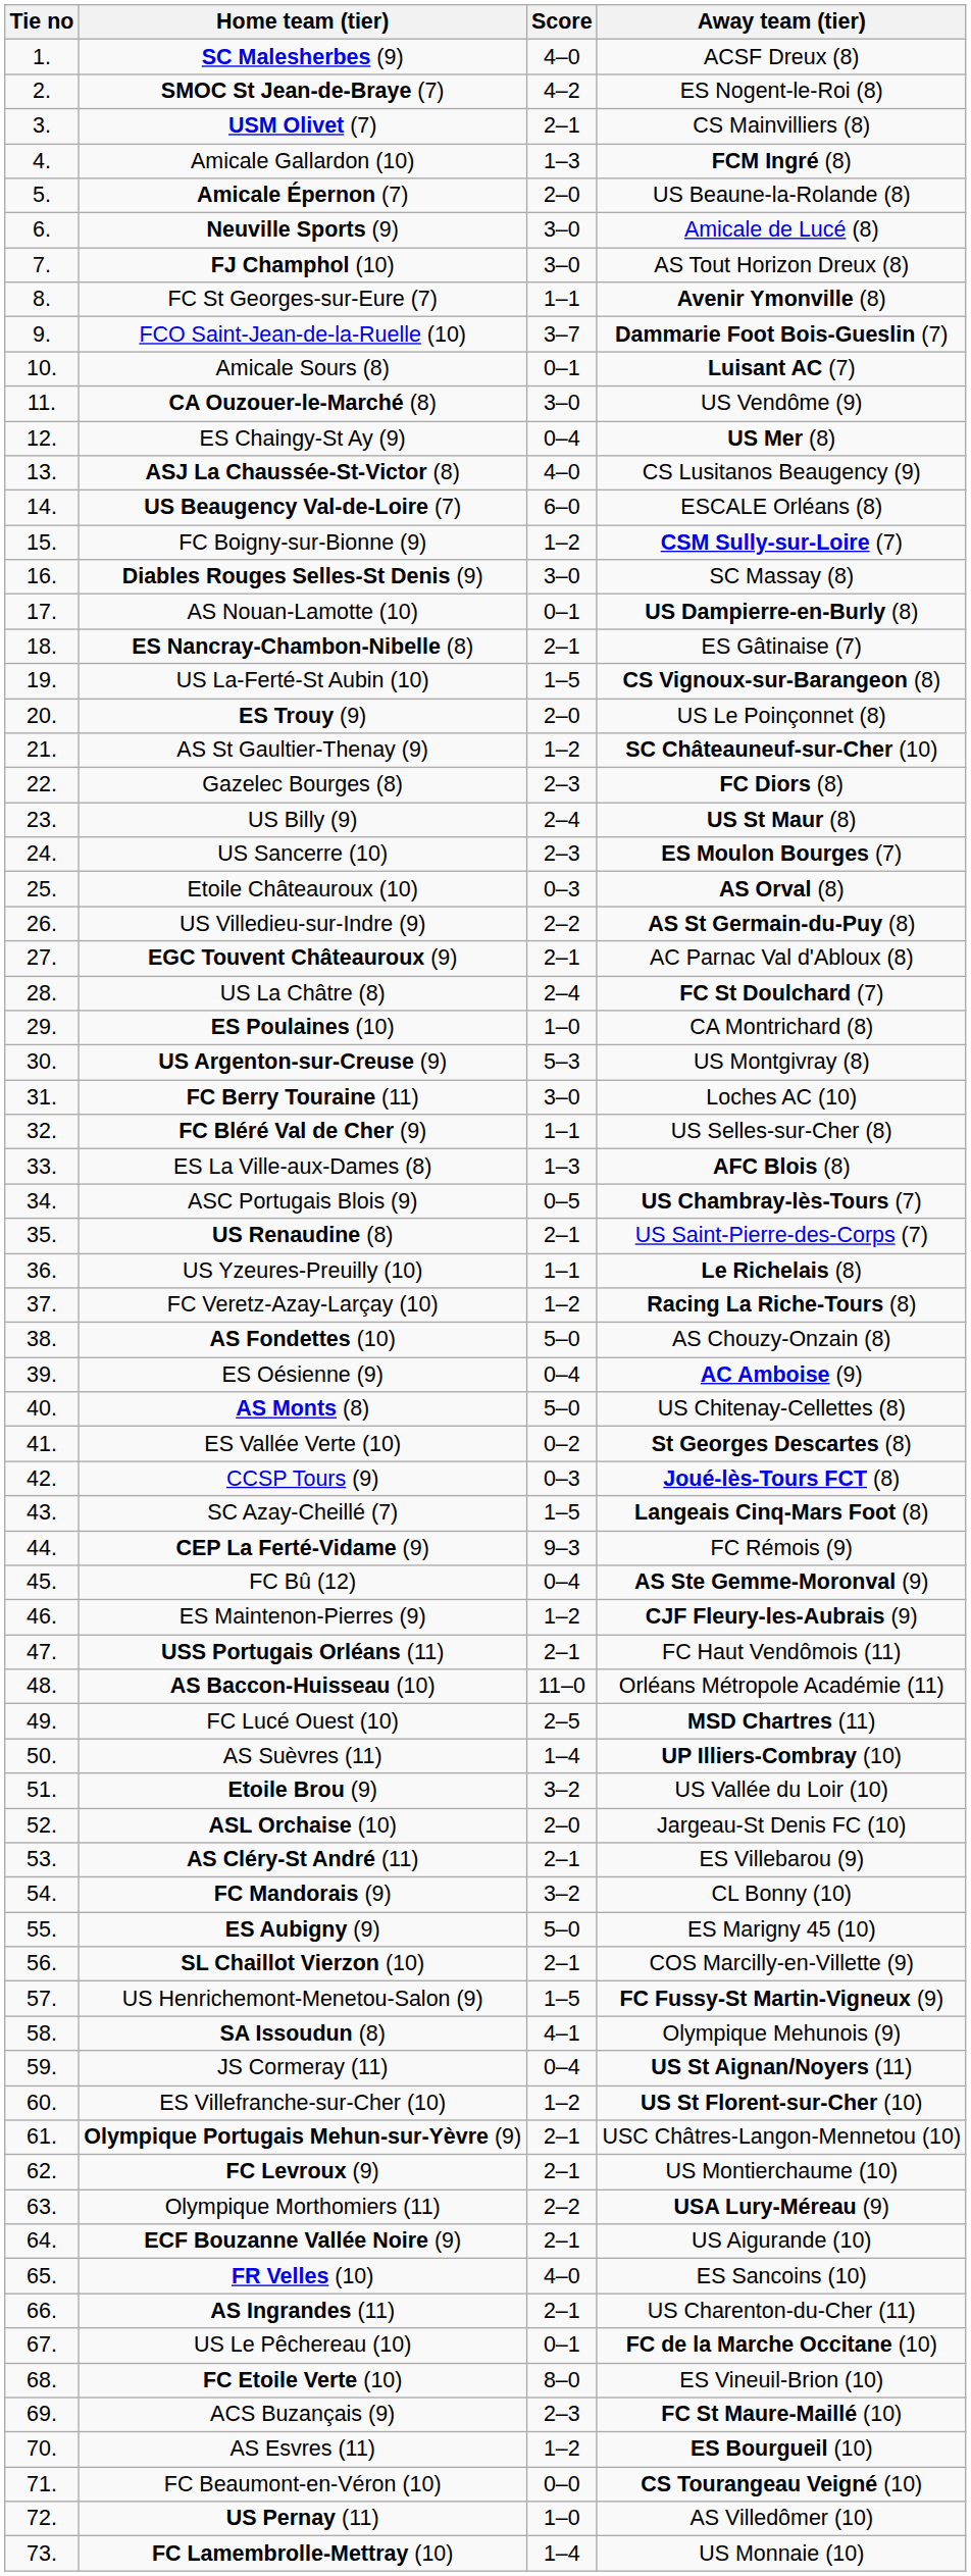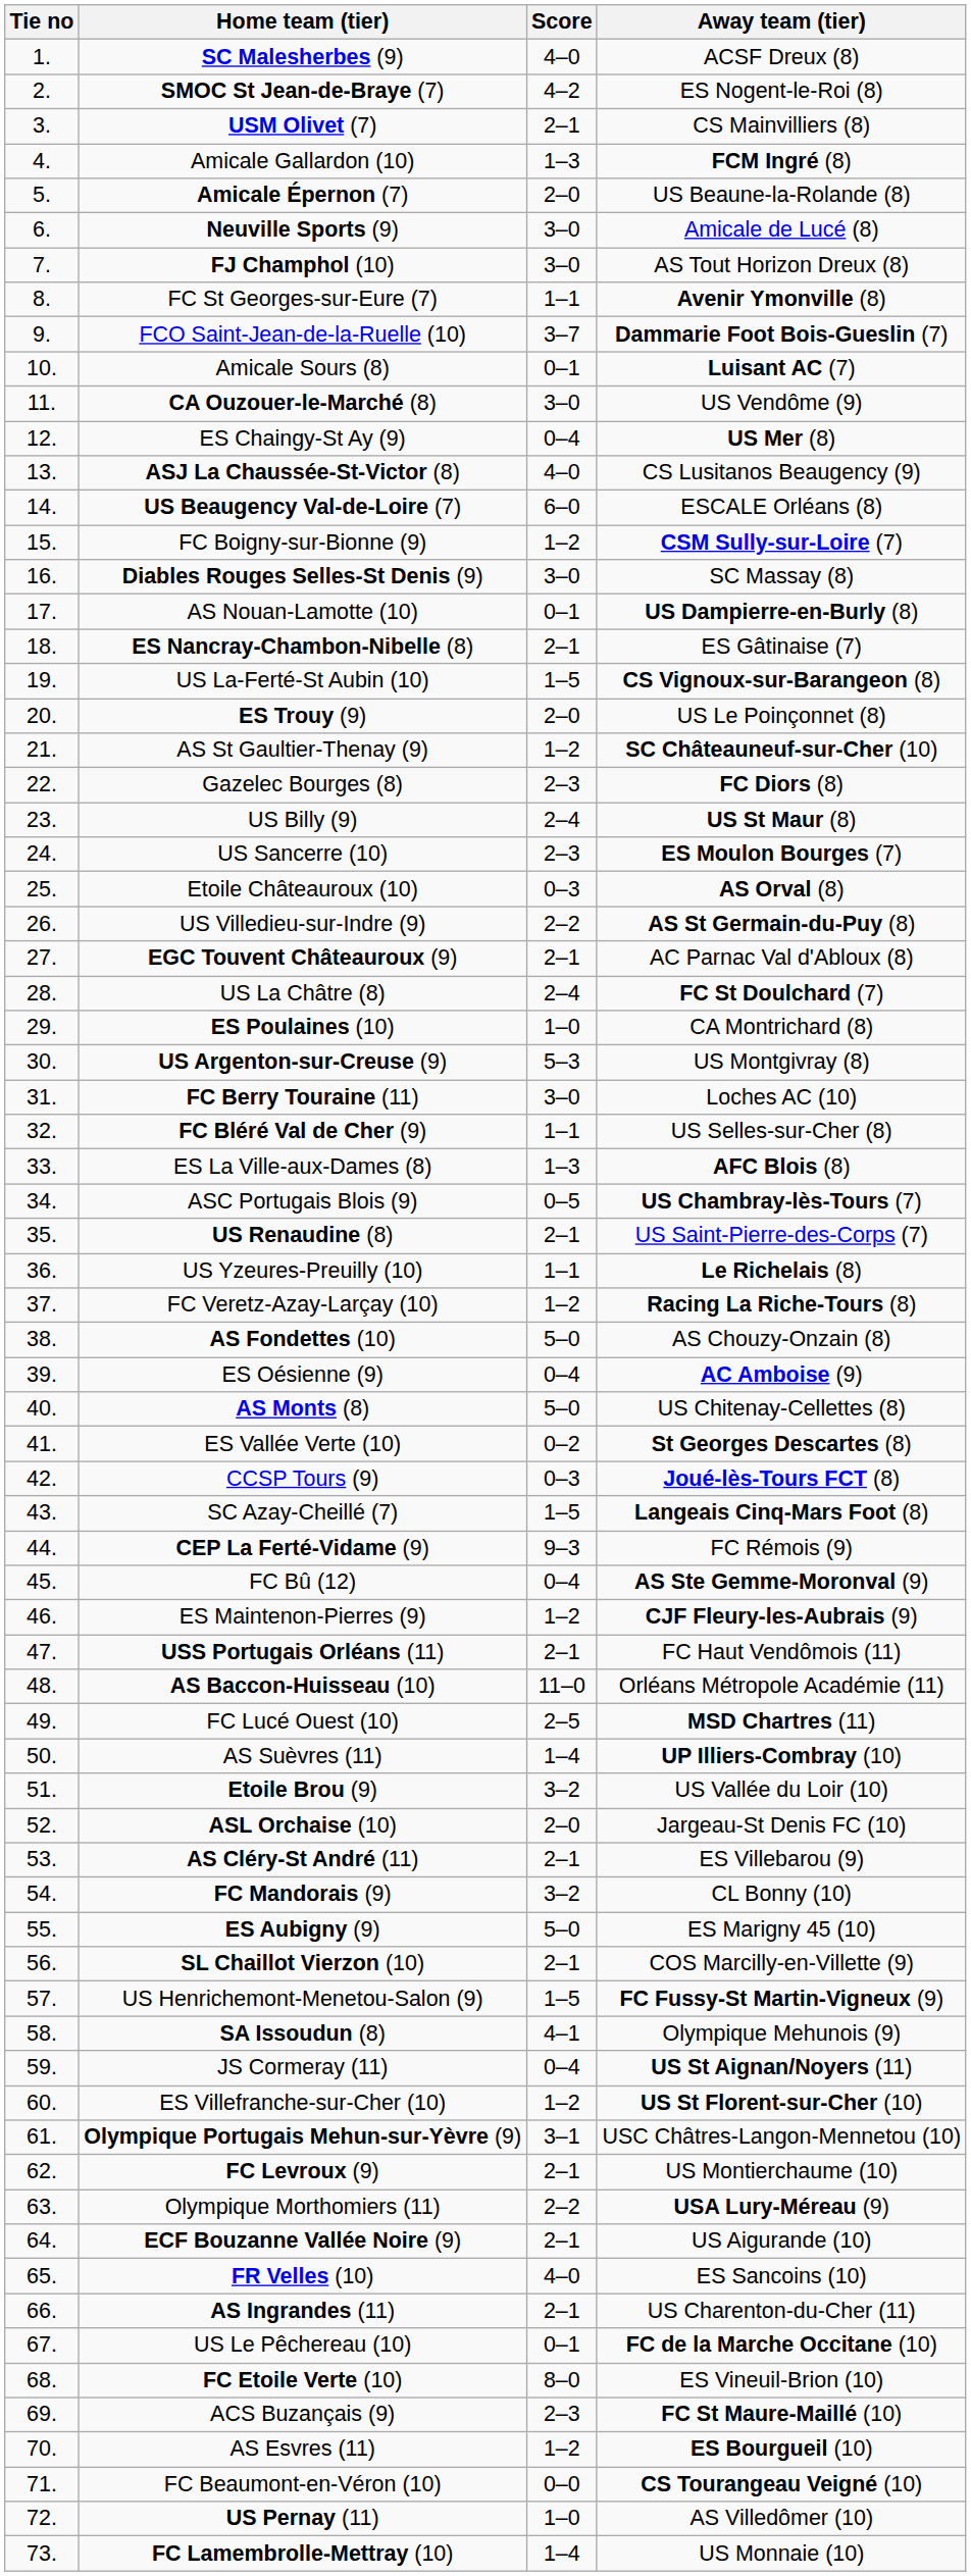 <table class="wikitable" style="text-align: center">
 <tr>
 <th>Tie no</th>
 <th>Home team (tier)</th>
 <th>Score</th>
 <th>Away team (tier)</th>
 </tr>
 <tr>
 <td>1.</td>
 <td><strong><a href='#'>SC Malesherbes</a></strong> (9)</td>
 <td>4–0</td>
 <td>ACSF Dreux (8)</td>
 </tr>
 <tr>
 <td>2.</td>
 <td><strong>SMOC St Jean-de-Braye</strong> (7)</td>
 <td>4–2 </td>
 <td>ES Nogent-le-Roi (8)</td>
 </tr>
 <tr>
 <td>3.</td>
 <td><strong><a href='#'>USM Olivet</a></strong> (7)</td>
 <td>2–1 </td>
 <td>CS Mainvilliers (8)</td>
 </tr>
 <tr>
 <td>4.</td>
 <td>Amicale Gallardon (10)</td>
 <td>1–3</td>
 <td><strong>FCM Ingré</strong> (8)</td>
 </tr>
 <tr>
 <td>5.</td>
 <td><strong>Amicale Épernon</strong> (7)</td>
 <td>2–0</td>
 <td>US Beaune-la-Rolande (8)</td>
 </tr>
 <tr>
 <td>6.</td>
 <td><strong>Neuville Sports</strong> (9)</td>
 <td>3–0</td>
 <td><a href='#'>Amicale de Lucé</a> (8)</td>
 </tr>
 <tr>
 <td>7.</td>
 <td><strong>FJ Champhol</strong> (10)</td>
 <td>3–0</td>
 <td>AS Tout Horizon Dreux (8)</td>
 </tr>
 <tr>
 <td>8.</td>
 <td>FC St Georges-sur-Eure (7)</td>
 <td>1–1 </td>
 <td><strong>Avenir Ymonville</strong> (8)</td>
 </tr>
 <tr>
 <td>9.</td>
 <td><a href='#'>FCO Saint-Jean-de-la-Ruelle</a> (10)</td>
 <td>3–7</td>
 <td><strong>Dammarie Foot Bois-Gueslin</strong> (7)</td>
 </tr>
 <tr>
 <td>10.</td>
 <td>Amicale Sours (8)</td>
 <td>0–1</td>
 <td><strong>Luisant AC</strong> (7)</td>
 </tr>
 <tr>
 <td>11.</td>
 <td><strong>CA Ouzouer-le-Marché</strong> (8)</td>
 <td>3–0</td>
 <td>US Vendôme (9)</td>
 </tr>
 <tr>
 <td>12.</td>
 <td>ES Chaingy-St Ay (9)</td>
 <td>0–4</td>
 <td><strong>US Mer</strong> (8)</td>
 </tr>
 <tr>
 <td>13.</td>
 <td><strong>ASJ La Chaussée-St-Victor</strong> (8)</td>
 <td>4–0</td>
 <td>CS Lusitanos Beaugency (9)</td>
 </tr>
 <tr>
 <td>14.</td>
 <td><strong>US Beaugency Val-de-Loire</strong> (7)</td>
 <td>6–0</td>
 <td>ESCALE Orléans (8)</td>
 </tr>
 <tr>
 <td>15.</td>
 <td>FC Boigny-sur-Bionne (9)</td>
 <td>1–2 </td>
 <td><strong><a href='#'>CSM Sully-sur-Loire</a></strong> (7)</td>
 </tr>
 <tr>
 <td>16.</td>
 <td><strong>Diables Rouges Selles-St Denis</strong> (9)</td>
 <td>3–0</td>
 <td>SC Massay (8)</td>
 </tr>
 <tr>
 <td>17.</td>
 <td>AS Nouan-Lamotte (10)</td>
 <td>0–1</td>
 <td><strong>US Dampierre-en-Burly</strong> (8)</td>
 </tr>
 <tr>
 <td>18.</td>
 <td><strong>ES Nancray-Chambon-Nibelle</strong> (8)</td>
 <td>2–1 </td>
 <td>ES Gâtinaise (7)</td>
 </tr>
 <tr>
 <td>19.</td>
 <td>US La-Ferté-St Aubin (10)</td>
 <td>1–5</td>
 <td><strong>CS Vignoux-sur-Barangeon</strong> (8)</td>
 </tr>
 <tr>
 <td>20.</td>
 <td><strong>ES Trouy</strong> (9)</td>
 <td>2–0</td>
 <td>US Le Poinçonnet (8)</td>
 </tr>
 <tr>
 <td>21.</td>
 <td>AS St Gaultier-Thenay (9)</td>
 <td>1–2</td>
 <td><strong>SC Châteauneuf-sur-Cher</strong> (10)</td>
 </tr>
 <tr>
 <td>22.</td>
 <td>Gazelec Bourges (8)</td>
 <td>2–3 </td>
 <td><strong>FC Diors</strong> (8)</td>
 </tr>
 <tr>
 <td>23.</td>
 <td>US Billy (9)</td>
 <td>2–4</td>
 <td><strong>US St Maur</strong> (8)</td>
 </tr>
 <tr>
 <td>24.</td>
 <td>US Sancerre (10)</td>
 <td>2–3 </td>
 <td><strong>ES Moulon Bourges</strong> (7)</td>
 </tr>
 <tr>
 <td>25.</td>
 <td>Etoile Châteauroux (10)</td>
 <td>0–3</td>
 <td><strong>AS Orval</strong> (8)</td>
 </tr>
 <tr>
 <td>26.</td>
 <td>US Villedieu-sur-Indre (9)</td>
 <td>2–2 </td>
 <td><strong>AS St Germain-du-Puy</strong> (8)</td>
 </tr>
 <tr>
 <td>27.</td>
 <td><strong>EGC Touvent Châteauroux</strong> (9)</td>
 <td>2–1</td>
 <td>AC Parnac Val d'Abloux (8)</td>
 </tr>
 <tr>
 <td>28.</td>
 <td>US La Châtre (8)</td>
 <td>2–4</td>
 <td><strong>FC St Doulchard</strong> (7)</td>
 </tr>
 <tr>
 <td>29.</td>
 <td><strong>ES Poulaines</strong> (10)</td>
 <td>1–0 </td>
 <td>CA Montrichard (8)</td>
 </tr>
 <tr>
 <td>30.</td>
 <td><strong>US Argenton-sur-Creuse</strong> (9)</td>
 <td>5–3</td>
 <td>US Montgivray (8)</td>
 </tr>
 <tr>
 <td>31.</td>
 <td><strong>FC Berry Touraine</strong> (11)</td>
 <td>3–0</td>
 <td>Loches AC (10)</td>
 </tr>
 <tr>
 <td>32.</td>
 <td><strong>FC Bléré Val de Cher</strong> (9)</td>
 <td>1–1 </td>
 <td>US Selles-sur-Cher (8)</td>
 </tr>
 <tr>
 <td>33.</td>
 <td>ES La Ville-aux-Dames (8)</td>
 <td>1–3</td>
 <td><strong>AFC Blois</strong> (8)</td>
 </tr>
 <tr>
 <td>34.</td>
 <td>ASC Portugais Blois (9)</td>
 <td>0–5</td>
 <td><strong>US Chambray-lès-Tours</strong> (7)</td>
 </tr>
 <tr>
 <td>35.</td>
 <td><strong>US Renaudine</strong> (8)</td>
 <td>2–1</td>
 <td><a href='#'>US Saint-Pierre-des-Corps</a> (7)</td>
 </tr>
 <tr>
 <td>36.</td>
 <td>US Yzeures-Preuilly (10)</td>
 <td>1–1 </td>
 <td><strong>Le Richelais</strong> (8)</td>
 </tr>
 <tr>
 <td>37.</td>
 <td>FC Veretz-Azay-Larçay (10)</td>
 <td>1–2</td>
 <td><strong>Racing La Riche-Tours</strong> (8)</td>
 </tr>
 <tr>
 <td>38.</td>
 <td><strong>AS Fondettes</strong> (10)</td>
 <td>5–0</td>
 <td>AS Chouzy-Onzain (8)</td>
 </tr>
 <tr>
 <td>39.</td>
 <td>ES Oésienne (9)</td>
 <td>0–4</td>
 <td><strong><a href='#'>AC Amboise</a></strong> (9)</td>
 </tr>
 <tr>
 <td>40.</td>
 <td><strong><a href='#'>AS Monts</a></strong> (8)</td>
 <td>5–0</td>
 <td>US Chitenay-Cellettes (8)</td>
 </tr>
 <tr>
 <td>41.</td>
 <td>ES Vallée Verte (10)</td>
 <td>0–2</td>
 <td><strong>St Georges Descartes</strong> (8)</td>
 </tr>
 <tr>
 <td>42.</td>
 <td><a href='#'>CCSP Tours</a> (9)</td>
 <td>0–3</td>
 <td><strong><a href='#'>Joué-lès-Tours FCT</a></strong> (8)</td>
 </tr>
 <tr>
 <td>43.</td>
 <td>SC Azay-Cheillé (7)</td>
 <td>1–5</td>
 <td><strong>Langeais Cinq-Mars Foot</strong> (8)</td>
 </tr>
 <tr>
 <td>44.</td>
 <td><strong>CEP La Ferté-Vidame</strong> (9)</td>
 <td>9–3</td>
 <td>FC Rémois (9)</td>
 </tr>
 <tr>
 <td>45.</td>
 <td>FC Bû (12)</td>
 <td>0–4</td>
 <td><strong>AS Ste Gemme-Moronval</strong> (9)</td>
 </tr>
 <tr>
 <td>46.</td>
 <td>ES Maintenon-Pierres (9)</td>
 <td>1–2</td>
 <td><strong>CJF Fleury-les-Aubrais</strong> (9)</td>
 </tr>
 <tr>
 <td>47.</td>
 <td><strong>USS Portugais Orléans</strong> (11)</td>
 <td>2–1</td>
 <td>FC Haut Vendômois (11)</td>
 </tr>
 <tr>
 <td>48.</td>
 <td><strong>AS Baccon-Huisseau</strong> (10)</td>
 <td>11–0</td>
 <td>Orléans Métropole Académie (11)</td>
 </tr>
 <tr>
 <td>49.</td>
 <td>FC Lucé Ouest (10)</td>
 <td>2–5</td>
 <td><strong>MSD Chartres</strong> (11)</td>
 </tr>
 <tr>
 <td>50.</td>
 <td>AS Suèvres (11)</td>
 <td>1–4</td>
 <td><strong>UP Illiers-Combray</strong> (10)</td>
 </tr>
 <tr>
 <td>51.</td>
 <td><strong>Etoile Brou</strong> (9)</td>
 <td>3–2</td>
 <td>US Vallée du Loir (10)</td>
 </tr>
 <tr>
 <td>52.</td>
 <td><strong>ASL Orchaise</strong> (10)</td>
 <td>2–0</td>
 <td>Jargeau-St Denis FC (10)</td>
 </tr>
 <tr>
 <td>53.</td>
 <td><strong>AS Cléry-St André</strong> (11)</td>
 <td>2–1</td>
 <td>ES Villebarou (9)</td>
 </tr>
 <tr>
 <td>54.</td>
 <td><strong>FC Mandorais</strong> (9)</td>
 <td>3–2 </td>
 <td>CL Bonny (10)</td>
 </tr>
 <tr>
 <td>55.</td>
 <td><strong>ES Aubigny</strong> (9)</td>
 <td>5–0</td>
 <td>ES Marigny 45 (10)</td>
 </tr>
 <tr>
 <td>56.</td>
 <td><strong>SL Chaillot Vierzon</strong> (10)</td>
 <td>2–1 </td>
 <td>COS Marcilly-en-Villette (9)</td>
 </tr>
 <tr>
 <td>57.</td>
 <td>US Henrichemont-Menetou-Salon (9)</td>
 <td>1–5</td>
 <td><strong>FC Fussy-St Martin-Vigneux</strong> (9)</td>
 </tr>
 <tr>
 <td>58.</td>
 <td><strong>SA Issoudun</strong> (8)</td>
 <td>4–1</td>
 <td>Olympique Mehunois (9)</td>
 </tr>
 <tr>
 <td>59.</td>
 <td>JS Cormeray (11)</td>
 <td>0–4</td>
 <td><strong>US St Aignan/Noyers</strong> (11)</td>
 </tr>
 <tr>
 <td>60.</td>
 <td>ES Villefranche-sur-Cher (10)</td>
 <td>1–2</td>
 <td><strong>US St Florent-sur-Cher</strong> (10)</td>
 </tr>
 <tr>
 <td>61.</td>
 <td><strong>Olympique Portugais Mehun-sur-Yèvre</strong> (9)</td>
-<td>2–1 </td>
+<td>3–1</td>
 <td>USC Châtres-Langon-Mennetou (10)</td>
 </tr>
 <tr>
 <td>62.</td>
 <td><strong>FC Levroux</strong> (9)</td>
 <td>2–1 </td>
 <td>US Montierchaume (10)</td>
 </tr>
 <tr>
 <td>63.</td>
 <td>Olympique Morthomiers (11)</td>
 <td>2–2 </td>
 <td><strong>USA Lury-Méreau</strong> (9)</td>
 </tr>
 <tr>
 <td>64.</td>
 <td><strong>ECF Bouzanne Vallée Noire</strong> (9)</td>
 <td>2–1</td>
 <td>US Aigurande (10)</td>
 </tr>
 <tr>
 <td>65.</td>
 <td><strong><a href='#'>FR Velles</a></strong> (10)</td>
 <td>4–0</td>
 <td>ES Sancoins (10)</td>
 </tr>
 <tr>
 <td>66.</td>
 <td><strong>AS Ingrandes</strong> (11)</td>
 <td>2–1</td>
 <td>US Charenton-du-Cher (11)</td>
 </tr>
 <tr>
 <td>67.</td>
 <td>US Le Pêchereau (10)</td>
 <td>0–1 </td>
 <td><strong>FC de la Marche Occitane</strong> (10)</td>
 </tr>
 <tr>
 <td>68.</td>
 <td><strong>FC Etoile Verte</strong> (10)</td>
 <td>8–0</td>
 <td>ES Vineuil-Brion (10)</td>
 </tr>
 <tr>
 <td>69.</td>
 <td>ACS Buzançais (9)</td>
 <td>2–3</td>
 <td><strong>FC St Maure-Maillé</strong> (10)</td>
 </tr>
 <tr>
 <td>70.</td>
 <td>AS Esvres (11)</td>
 <td>1–2</td>
 <td><strong>ES Bourgueil</strong> (10)</td>
 </tr>
 <tr>
 <td>71.</td>
 <td>FC Beaumont-en-Véron (10)</td>
 <td>0–0 </td>
 <td><strong>CS Tourangeau Veigné</strong> (10)</td>
 </tr>
 <tr>
 <td>72.</td>
 <td><strong>US Pernay</strong> (11)</td>
 <td>1–0</td>
 <td>AS Villedômer (10)</td>
 </tr>
 <tr>
 <td>73.</td>
 <td><strong>FC Lamembrolle-Mettray</strong> (10)</td>
 <td>1–4</td>
 <td>US Monnaie (10)</td>
 </tr>
 </table>
